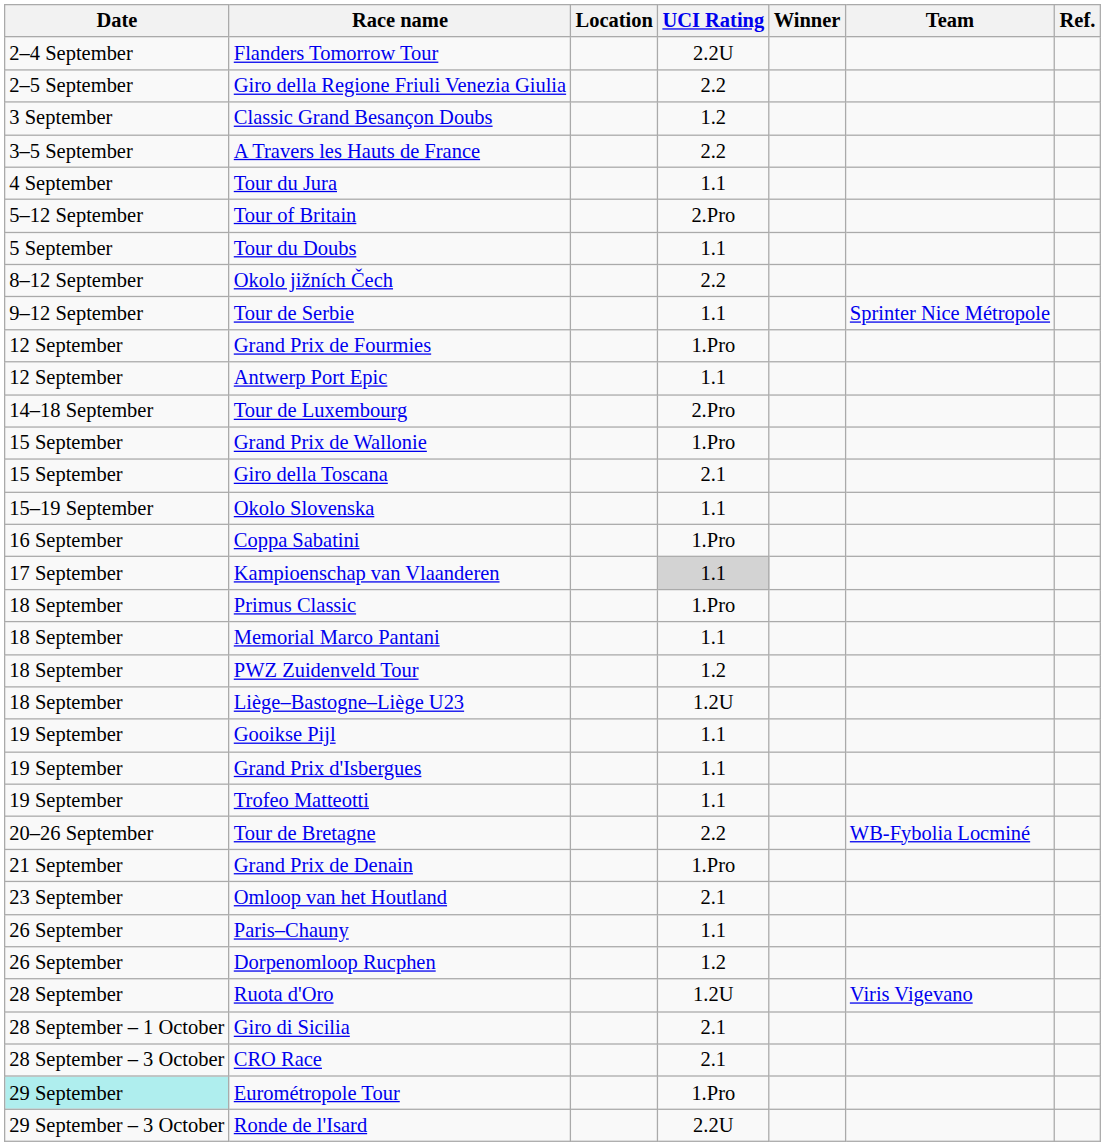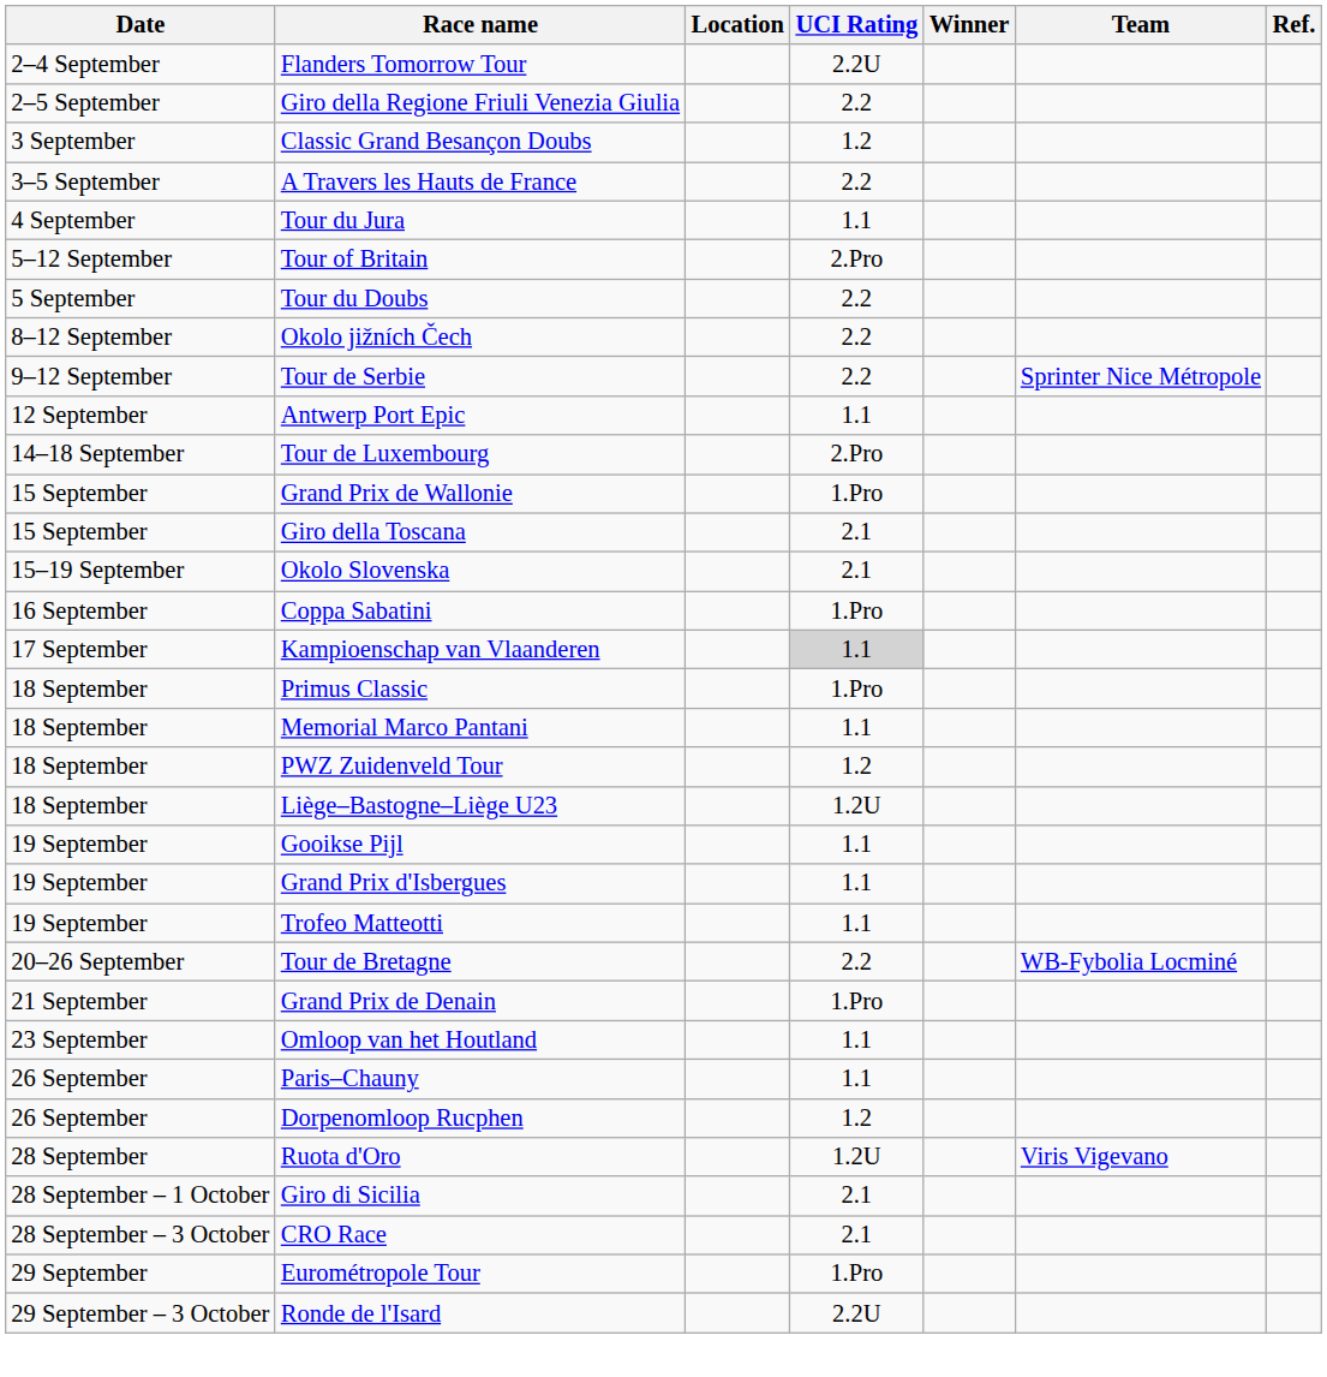 <table class="wikitable sortable">
 <tr>
 <th>Date</th>
 <th>Race name</th>
 <th>Location</th>
 <th><a href='#'>UCI Rating</a></th>
 <th>Winner</th>
 <th>Team</th>
 <th>Ref.</th>
 </tr>
 <tr>
 <td>2–4 September</td>
 <td><a href='#'>Flanders Tomorrow Tour</a></td>
 <td></td>
 <td align="center">2.2U</td>
 <td></td>
 <td></td>
 <td align="center"></td>
 </tr>
 <tr>
 <td>2–5 September</td>
 <td><a href='#'>Giro della Regione Friuli Venezia Giulia</a></td>
 <td></td>
 <td align="center">2.2</td>
 <td></td>
 <td></td>
 <td align="center"></td>
 </tr>
 <tr>
 <td>3 September</td>
 <td><a href='#'>Classic Grand Besançon Doubs</a></td>
 <td></td>
 <td align="center">1.2</td>
 <td></td>
 <td></td>
 <td align="center"></td>
 </tr>
 <tr>
 <td>3–5 September</td>
 <td><a href='#'>A Travers les Hauts de France</a></td>
 <td></td>
 <td align="center">2.2</td>
 <td></td>
 <td></td>
 <td align="center"></td>
 </tr>
 <tr>
 <td>4 September</td>
 <td><a href='#'>Tour du Jura</a></td>
 <td></td>
 <td align="center">1.1</td>
 <td></td>
 <td></td>
 <td align="center"></td>
 </tr>
 <tr>
 <td>5–12 September</td>
 <td><a href='#'>Tour of Britain</a></td>
 <td></td>
 <td align="center">2.Pro</td>
 <td></td>
 <td></td>
 <td align="center"></td>
 </tr>
 <tr>
 <td>5 September</td>
 <td><a href='#'>Tour du Doubs</a></td>
 <td></td>
-<td align="center">1.1</td>
+<td align="center">2.2</td>
 <td></td>
 <td></td>
 <td align="center"></td>
 </tr>
 <tr>
 <td>8–12 September</td>
 <td><a href='#'>Okolo jižních Čech</a></td>
 <td></td>
 <td align="center">2.2</td>
 <td></td>
 <td></td>
 <td align="center"></td>
 </tr>
 <tr>
 <td>9–12 September</td>
 <td><a href='#'>Tour de Serbie</a></td>
 <td></td>
-<td align="center">1.1</td>
+<td align="center">2.2</td>
 <td></td>
 <td><a href='#'>Sprinter Nice Métropole</a></td>
-<td align="center"></td>
-</tr>
-<tr>
-<td>12 September</td>
-<td><a href='#'>Grand Prix de Fourmies</a></td>
-<td></td>
-<td align="center">1.Pro</td>
-<td></td>
-<td></td>
 <td align="center"></td>
 </tr>
 <tr>
 <td>12 September</td>
 <td><a href='#'>Antwerp Port Epic</a></td>
 <td></td>
 <td align="center">1.1</td>
 <td></td>
 <td></td>
 <td align="center"></td>
 </tr>
 <tr>
 <td>14–18 September</td>
 <td><a href='#'>Tour de Luxembourg</a></td>
 <td></td>
 <td align="center">2.Pro</td>
 <td></td>
 <td></td>
 <td align="center"></td>
 </tr>
 <tr>
 <td>15 September</td>
 <td><a href='#'>Grand Prix de Wallonie</a></td>
 <td></td>
 <td align="center">1.Pro</td>
 <td></td>
 <td></td>
 <td align="center"></td>
 </tr>
 <tr>
 <td>15 September</td>
 <td><a href='#'>Giro della Toscana</a></td>
 <td></td>
 <td align="center">2.1</td>
 <td></td>
 <td></td>
 <td align="center"></td>
 </tr>
 <tr>
 <td>15–19 September</td>
 <td><a href='#'>Okolo Slovenska</a></td>
 <td></td>
-<td align="center">1.1</td>
+<td align="center">2.1</td>
 <td></td>
 <td></td>
 <td align=center></td>
 </tr>
 <tr>
 <td>16 September</td>
 <td><a href='#'>Coppa Sabatini</a></td>
 <td></td>
 <td align="center">1.Pro</td>
 <td></td>
 <td></td>
 <td align="center"></td>
 </tr>
 <tr>
 <td>17 September</td>
 <td><a href='#'>Kampioenschap van Vlaanderen</a></td>
 <td></td>
 <td align="center" style="background: lightgrey;">1.1</td>
 <td></td>
 <td></td>
 <td align="center"></td>
 </tr>
 <tr>
 <td>18 September</td>
 <td><a href='#'>Primus Classic</a></td>
 <td></td>
 <td align="center">1.Pro</td>
 <td></td>
 <td></td>
 <td align="center"></td>
 </tr>
 <tr>
 <td>18 September</td>
 <td><a href='#'>Memorial Marco Pantani</a></td>
 <td></td>
 <td align="center">1.1</td>
 <td></td>
 <td></td>
 <td align="center"></td>
 </tr>
 <tr>
 <td>18 September</td>
 <td><a href='#'>PWZ Zuidenveld Tour</a></td>
 <td></td>
 <td align="center">1.2</td>
 <td></td>
 <td></td>
 <td align="center"></td>
 </tr>
 <tr>
 <td>18 September</td>
 <td><a href='#'>Liège–Bastogne–Liège U23</a></td>
 <td></td>
 <td align="center">1.2U</td>
 <td></td>
 <td></td>
 <td align="center"></td>
 </tr>
 <tr>
 <td>19 September</td>
 <td><a href='#'>Gooikse Pijl</a></td>
 <td></td>
 <td align="center">1.1</td>
 <td></td>
 <td></td>
 <td align="center"></td>
 </tr>
 <tr>
 <td>19 September</td>
 <td><a href='#'>Grand Prix d'Isbergues</a></td>
 <td></td>
 <td align="center">1.1</td>
 <td></td>
 <td></td>
 <td align="center"></td>
 </tr>
 <tr>
 <td>19 September</td>
 <td><a href='#'>Trofeo Matteotti</a></td>
 <td></td>
 <td align="center">1.1</td>
 <td></td>
 <td></td>
 <td align="center"></td>
 </tr>
 <tr>
 <td>20–26 September</td>
 <td><a href='#'>Tour de Bretagne</a></td>
 <td></td>
 <td align="center">2.2</td>
 <td></td>
 <td><a href='#'>WB-Fybolia Locminé</a></td>
 <td align="center"></td>
 </tr>
 <tr>
 <td>21 September</td>
 <td><a href='#'>Grand Prix de Denain</a></td>
 <td></td>
 <td align="center">1.Pro</td>
 <td></td>
 <td></td>
 <td align="center"></td>
 </tr>
 <tr>
 <td>23 September</td>
 <td><a href='#'>Omloop van het Houtland</a></td>
 <td></td>
-<td align="center">2.1</td>
+<td align="center">1.1</td>
 <td></td>
 <td></td>
 <td align="center"></td>
 </tr>
 <tr>
 <td>26 September</td>
 <td><a href='#'>Paris–Chauny</a></td>
 <td></td>
 <td align="center">1.1</td>
 <td></td>
 <td></td>
 <td align="center"></td>
 </tr>
 <tr>
 <td>26 September</td>
 <td><a href='#'>Dorpenomloop Rucphen</a></td>
 <td></td>
 <td align="center">1.2</td>
 <td></td>
 <td></td>
 <td align="center"></td>
 </tr>
 <tr>
 <td>28 September</td>
 <td><a href='#'>Ruota d'Oro</a></td>
 <td></td>
 <td align="center">1.2U</td>
 <td></td>
 <td><a href='#'>Viris Vigevano</a></td>
 <td align="center"></td>
 </tr>
 <tr>
 <td>28 September – 1 October</td>
 <td><a href='#'>Giro di Sicilia</a></td>
 <td></td>
 <td align="center">2.1</td>
 <td></td>
 <td></td>
 <td align="center"></td>
 </tr>
 <tr>
 <td>28 September – 3 October</td>
 <td><a href='#'>CRO Race</a></td>
 <td></td>
 <td align="center">2.1</td>
 <td></td>
 <td></td>
 <td align="center"></td>
 </tr>
 <tr>
-<td style="background: paleturquoise;">29 September</td>
+<td>29 September</td>
 <td><a href='#'>Eurométropole Tour</a></td>
 <td></td>
 <td align="center">1.Pro</td>
 <td></td>
 <td></td>
 <td align="center"></td>
 </tr>
 <tr>
 <td>29 September – 3 October</td>
 <td><a href='#'>Ronde de l'Isard</a></td>
 <td></td>
 <td align="center">2.2U</td>
 <td></td>
 <td></td>
 <td align="center"></td>
 </tr>
 </table>
